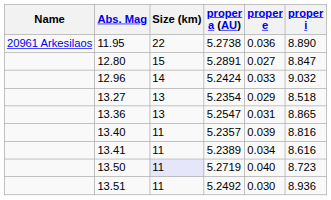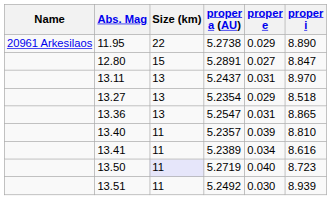 <table class="wikitable sortable">
 <tr>
 <th>Name</th>
 <th><a href='#'>Abs. Mag</a></th>
 <th>Size (km)</th>
 <th><a href='#'>proper<br>a</a> (<a href='#'>AU</a>)</th>
 <th><a href='#'>proper<br>e</a></th>
 <th><a href='#'>proper<br>i</a></th>
 </tr>
 <tr>
 <td><a href='#'>20961 Arkesilaos</a></td>
 <td>11.95</td>
 <td>22</td>
 <td>5.2738</td>
-<td>0.036</td>
+<td>0.029</td>
 <td>8.890</td>
 </tr>
 <tr>
 <td></td>
 <td>12.80</td>
 <td>15</td>
 <td>5.2891</td>
 <td>0.027</td>
 <td>8.847</td>
 </tr>
 <tr>
 <td></td>
-<td>12.96</td>
-<td>14</td>
-<td>5.2424</td>
-<td>0.033</td>
-<td>9.032</td>
+<td>13.11</td>
+<td>13</td>
+<td>5.2437</td>
+<td>0.031</td>
+<td>8.970</td>
 </tr>
 <tr>
 <td></td>
 <td>13.27</td>
 <td>13</td>
 <td>5.2354</td>
 <td>0.029</td>
 <td>8.518</td>
 </tr>
 <tr>
 <td></td>
 <td>13.36</td>
 <td>13</td>
 <td>5.2547</td>
 <td>0.031</td>
 <td>8.865</td>
 </tr>
 <tr>
 <td></td>
 <td>13.40</td>
 <td>11</td>
 <td>5.2357</td>
 <td>0.039</td>
-<td>8.816</td>
+<td>8.810</td>
 </tr>
 <tr>
 <td></td>
 <td>13.41</td>
 <td>11</td>
 <td>5.2389</td>
 <td>0.034</td>
 <td>8.616</td>
 </tr>
 <tr>
 <td></td>
 <td>13.50</td>
 <td style="background: lavender;">11</td>
 <td>5.2719</td>
 <td>0.040</td>
 <td>8.723</td>
 </tr>
 <tr>
 <td></td>
 <td>13.51</td>
 <td>11</td>
 <td>5.2492</td>
 <td>0.030</td>
-<td>8.936</td>
+<td>8.939</td>
 </tr>
 </table>
